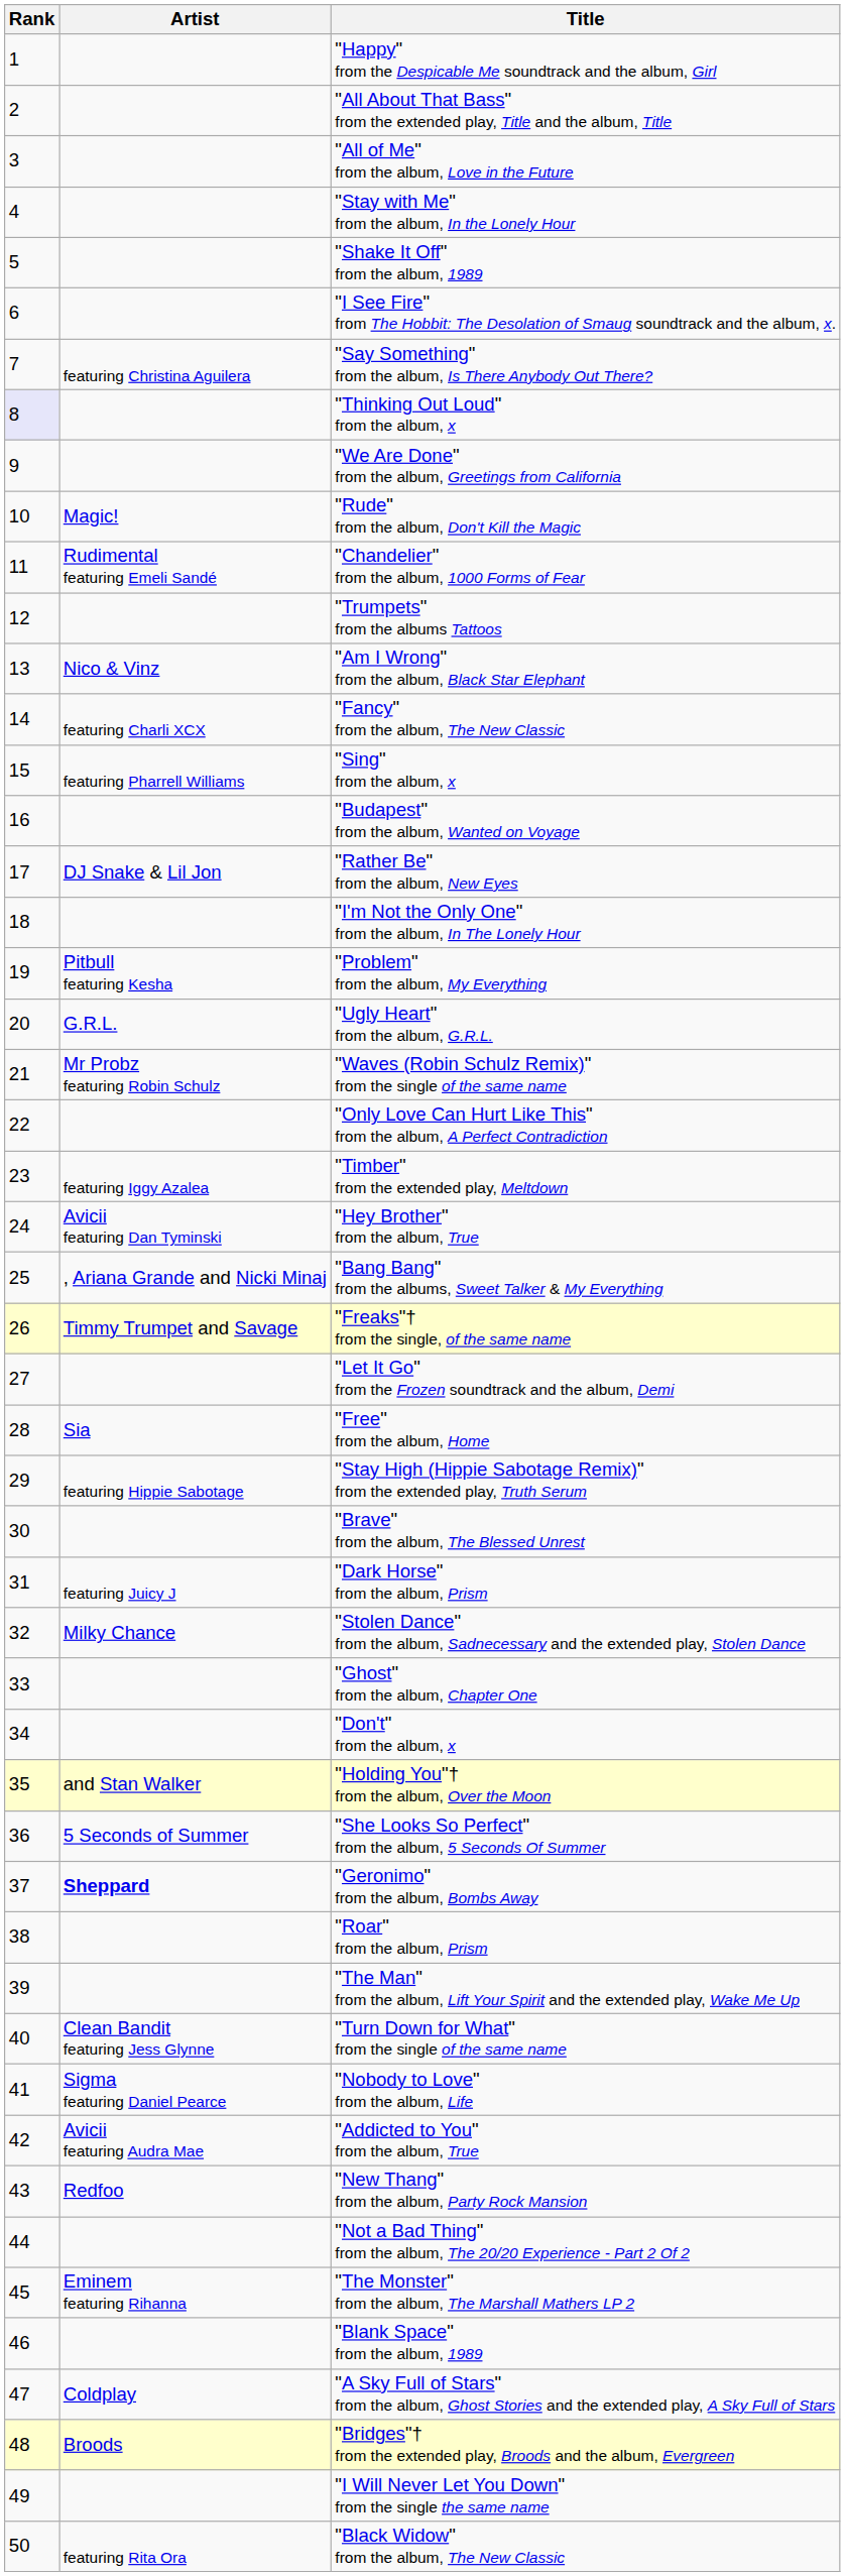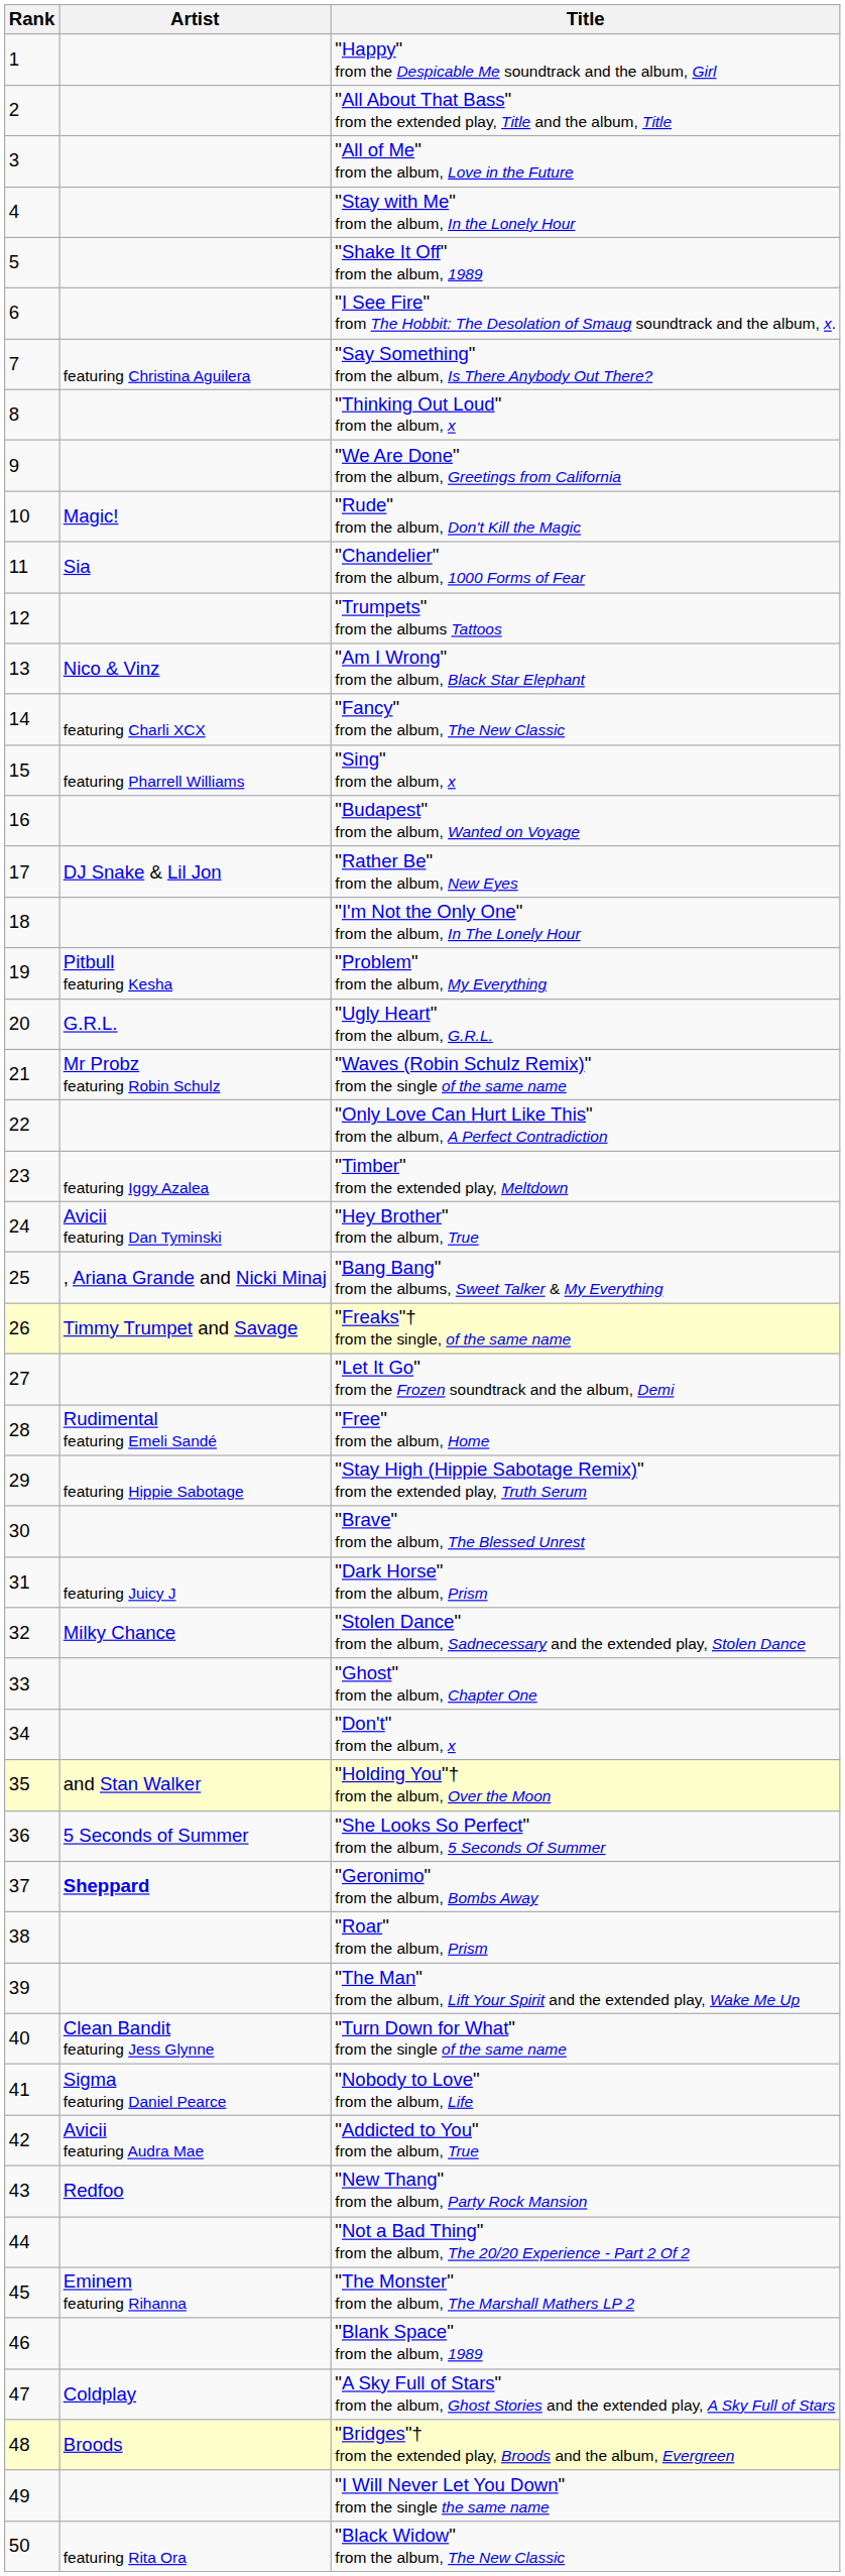 <table class="wikitable sortable">
 <tr>
 <th>Rank</th>
 <th>Artist</th>
 <th>Title</th>
 </tr>
 <tr>
 <td>1</td>
 <td></td>
 <td>"<a href='#'>Happy</a>" <br><small>from the <em><a href='#'>Despicable Me</a></em> soundtrack and the album, <em><a href='#'>Girl</a></em></small><br></td>
 </tr>
 <tr>
 <td>2</td>
 <td></td>
 <td>"<a href='#'>All About That Bass</a>" <br><small>from the extended play, <em><a href='#'>Title</a></em> and the album, <em><a href='#'>Title</a></em></small><br></td>
 </tr>
 <tr>
 <td>3</td>
 <td></td>
 <td>"<a href='#'>All of Me</a>" <br><small>from the album, <em><a href='#'>Love in the Future</a></em></small><br></td>
 </tr>
 <tr>
 <td>4</td>
 <td></td>
 <td>"<a href='#'>Stay with Me</a>" <br><small>from the album, <em><a href='#'>In the Lonely Hour</a></em></small><br></td>
 </tr>
 <tr>
 <td>5</td>
 <td></td>
 <td>"<a href='#'>Shake It Off</a>" <br><small>from the album, <em><a href='#'>1989</a></em></small><br></td>
 </tr>
 <tr>
 <td>6</td>
 <td></td>
 <td>"<a href='#'>I See Fire</a>" <br><small>from <em><a href='#'>The Hobbit: The Desolation of Smaug</a></em> soundtrack and the album, <em><a href='#'>x</a></em>.</small><br></td>
 </tr>
 <tr>
 <td>7</td>
 <td> <br><small>featuring <a href='#'>Christina Aguilera</a></small></td>
 <td>"<a href='#'>Say Something</a>" <br><small>from the album, <em><a href='#'>Is There Anybody Out There?</a></em></small><br></td>
 </tr>
 <tr>
-<td style="background: lavender;">8</td>
+<td>8</td>
 <td></td>
 <td>"<a href='#'>Thinking Out Loud</a>" <br><small>from the album, <em><a href='#'>x</a></em></small><br></td>
 </tr>
 <tr>
 <td>9</td>
 <td></td>
 <td>"<a href='#'>We Are Done</a>" <br><small>from the album, <em><a href='#'>Greetings from California</a></em></small><br></td>
 </tr>
 <tr>
 <td>10</td>
 <td><a href='#'>Magic!</a></td>
 <td>"<a href='#'>Rude</a>" <br><small>from the album, <em><a href='#'>Don't Kill the Magic</a></em></small><br></td>
 </tr>
 <tr>
 <td>11</td>
-<td><a href='#'>Rudimental</a> <br><small>featuring <a href='#'>Emeli Sandé</a></small></td>
+<td><a href='#'>Sia</a></td>
 <td>"<a href='#'>Chandelier</a>" <br><small>from the album, <em><a href='#'>1000 Forms of Fear</a></em></small><br></td>
 </tr>
 <tr>
 <td>12</td>
 <td></td>
 <td>"<a href='#'>Trumpets</a>" <br><small>from the albums <em><a href='#'>Tattoos</a></em></small><br></td>
 </tr>
 <tr>
 <td>13</td>
 <td><a href='#'>Nico & Vinz</a></td>
 <td>"<a href='#'>Am I Wrong</a>" <br><small>from the album, <em><a href='#'>Black Star Elephant</a></em></small><br></td>
 </tr>
 <tr>
 <td>14</td>
 <td> <br><small>featuring <a href='#'>Charli XCX</a></small></td>
 <td>"<a href='#'>Fancy</a>" <br><small>from the album, <em><a href='#'>The New Classic</a></em></small><br></td>
 </tr>
 <tr>
 <td>15</td>
 <td><br><small>featuring <a href='#'>Pharrell Williams</a></small><br></td>
 <td>"<a href='#'>Sing</a>" <br><small>from the album, <em><a href='#'>x</a></em></small><br></td>
 </tr>
 <tr>
 <td>16</td>
 <td></td>
 <td>"<a href='#'>Budapest</a>" <br><small>from the album, <em><a href='#'>Wanted on Voyage</a></em></small><br></td>
 </tr>
 <tr>
 <td>17</td>
 <td><a href='#'>DJ Snake</a> & <a href='#'>Lil Jon</a></td>
 <td>"<a href='#'>Rather Be</a>" <br><small>from the album, <em><a href='#'>New Eyes</a></em></small><br></td>
 </tr>
 <tr>
 <td>18</td>
 <td></td>
 <td>"<a href='#'>I'm Not the Only One</a>" <br><small>from the album, <em><a href='#'>In The Lonely Hour</a></em></small><br></td>
 </tr>
 <tr>
 <td>19</td>
 <td><a href='#'>Pitbull</a> <br><small>featuring <a href='#'>Kesha</a></small></td>
 <td>"<a href='#'>Problem</a>" <br><small>from the album, <em><a href='#'>My Everything</a></em></small><br></td>
 </tr>
 <tr>
 <td>20</td>
 <td><a href='#'>G.R.L.</a></td>
 <td>"<a href='#'>Ugly Heart</a>" <br><small>from the album, <em><a href='#'>G.R.L.</a></em></small><br></td>
 </tr>
 <tr>
 <td>21</td>
 <td><a href='#'>Mr Probz</a><small><br>featuring <a href='#'>Robin Schulz</a></small><br></td>
 <td>"<a href='#'>Waves (Robin Schulz Remix)</a>" <br><small>from the single <em><a href='#'>of the same name</a></em></small><br></td>
 </tr>
 <tr>
 <td>22</td>
 <td></td>
 <td>"<a href='#'>Only Love Can Hurt Like This</a>" <br><small>from the album, <em><a href='#'>A Perfect Contradiction</a></em></small><br></td>
 </tr>
 <tr>
 <td>23</td>
 <td> <br><small>featuring <a href='#'>Iggy Azalea</a></small></td>
 <td>"<a href='#'>Timber</a>" <br><small>from the extended play, <em><a href='#'>Meltdown</a></em></small><br></td>
 </tr>
 <tr>
 <td>24</td>
 <td><a href='#'>Avicii</a> <br><small>featuring <a href='#'>Dan Tyminski</a></small></td>
 <td>"<a href='#'>Hey Brother</a>" <br><small>from the album, <em><a href='#'>True</a></em></small><br></td>
 </tr>
 <tr>
 <td>25</td>
 <td>, <a href='#'>Ariana Grande</a> and <a href='#'>Nicki Minaj</a></td>
 <td>"<a href='#'>Bang Bang</a>" <br><small>from the albums, <em><a href='#'>Sweet Talker</a></em> & <em><a href='#'>My Everything</a></em></small><br></td>
 </tr>
 <tr bgcolor="#FFFFCC">
 <td>26</td>
 <td><a href='#'>Timmy Trumpet</a> and <a href='#'>Savage</a></td>
 <td>"<a href='#'>Freaks</a>"† <br><small>from the single, <em><a href='#'>of the same name</a></em></small><br></td>
 </tr>
 <tr>
 <td>27</td>
 <td></td>
 <td>"<a href='#'>Let It Go</a>" <br><small>from the <em><a href='#'>Frozen</a></em> soundtrack and the album, <em><a href='#'>Demi</a></em></small><br></td>
 </tr>
 <tr>
 <td>28</td>
-<td><a href='#'>Sia</a></td>
+<td><a href='#'>Rudimental</a> <br><small>featuring <a href='#'>Emeli Sandé</a></small></td>
 <td>"<a href='#'>Free</a>" <br><small>from the album, <em><a href='#'>Home</a></em></small><br></td>
 </tr>
 <tr>
 <td>29</td>
 <td> <br><small>featuring <a href='#'>Hippie Sabotage</a></small></td>
 <td>"<a href='#'>Stay High (Hippie Sabotage Remix)</a>" <br><small>from the extended play, <em><a href='#'>Truth Serum</a></em></small><br></td>
 </tr>
 <tr>
 <td>30</td>
 <td></td>
 <td>"<a href='#'>Brave</a>" <br><small>from the album, <em><a href='#'>The Blessed Unrest</a></em></small><br></td>
 </tr>
 <tr>
 <td>31</td>
 <td> <br><small>featuring <a href='#'>Juicy J</a></small></td>
 <td>"<a href='#'>Dark Horse</a>" <br><small>from the album, <em><a href='#'>Prism</a></em></small><br></td>
 </tr>
 <tr>
 <td>32</td>
 <td><a href='#'>Milky Chance</a></td>
 <td>"<a href='#'>Stolen Dance</a>" <br><small>from the album, <em><a href='#'>Sadnecessary</a></em> and the extended play, <em><a href='#'>Stolen Dance</a></em></small><br></td>
 </tr>
 <tr>
 <td>33</td>
 <td></td>
 <td>"<a href='#'>Ghost</a>" <br><small>from the album, <em><a href='#'>Chapter One</a></em></small><br></td>
 </tr>
 <tr>
 <td>34</td>
 <td></td>
 <td>"<a href='#'>Don't</a>" <br><small>from the album, <em><a href='#'>x</a></em></small><br></td>
 </tr>
 <tr bgcolor="#FFFFCC">
 <td>35</td>
 <td> and <a href='#'>Stan Walker</a></td>
 <td>"<a href='#'>Holding You</a>"† <br><small>from the album, <em><a href='#'>Over the Moon</a></em></small><br></td>
 </tr>
 <tr>
 <td>36</td>
 <td><a href='#'>5 Seconds of Summer</a></td>
 <td>"<a href='#'>She Looks So Perfect</a>" <br><small>from the album, <em><a href='#'>5 Seconds Of Summer</a></em></small><br></td>
 </tr>
 <tr>
 <td>37</td>
 <td><strong><a href='#'>Sheppard</a></strong></td>
 <td>"<a href='#'>Geronimo</a>" <br><small>from the album, <em><a href='#'>Bombs Away</a></em></small><br></td>
 </tr>
 <tr>
 <td>38</td>
 <td></td>
 <td>"<a href='#'>Roar</a>" <br><small>from the album, <em><a href='#'>Prism</a></em></small><br></td>
 </tr>
 <tr>
 <td>39</td>
 <td></td>
 <td>"<a href='#'>The Man</a>" <br><small>from the album, <em><a href='#'>Lift Your Spirit</a></em> and the extended play, <em><a href='#'>Wake Me Up</a></em></small><br></td>
 </tr>
 <tr>
 <td>40</td>
 <td><a href='#'>Clean Bandit</a> <br><small>featuring <a href='#'>Jess Glynne</a></small></td>
 <td>"<a href='#'>Turn Down for What</a>" <br><small>from the single <em><a href='#'>of the same name</a></em></small><br></td>
 </tr>
 <tr>
 <td>41</td>
 <td><a href='#'>Sigma</a> <br><small>featuring <a href='#'>Daniel Pearce</a></small></td>
 <td>"<a href='#'>Nobody to Love</a>" <br><small>from the album, <em><a href='#'>Life</a></em></small><br></td>
 </tr>
 <tr>
 <td>42</td>
 <td><a href='#'>Avicii</a> <br><small>featuring <a href='#'>Audra Mae</a></small></td>
 <td>"<a href='#'>Addicted to You</a>" <br><small>from the album, <em><a href='#'>True</a></em></small><br></td>
 </tr>
 <tr>
 <td>43</td>
 <td><a href='#'>Redfoo</a></td>
 <td>"<a href='#'>New Thang</a>" <br><small>from the album, <em><a href='#'>Party Rock Mansion</a></em></small><br></td>
 </tr>
 <tr>
 <td>44</td>
 <td></td>
 <td>"<a href='#'>Not a Bad Thing</a>" <br><small>from the album, <em><a href='#'>The 20/20 Experience - Part 2 Of 2</a></em></small><br></td>
 </tr>
 <tr>
 <td>45</td>
 <td><a href='#'>Eminem</a> <br><small>featuring <a href='#'>Rihanna</a></small></td>
 <td>"<a href='#'>The Monster</a>" <br><small>from the album, <em><a href='#'>The Marshall Mathers LP 2</a></em></small><br></td>
 </tr>
 <tr>
 <td>46</td>
 <td></td>
 <td>"<a href='#'>Blank Space</a>" <br><small>from the album, <em><a href='#'>1989</a></em></small><br></td>
 </tr>
 <tr>
 <td>47</td>
 <td><a href='#'>Coldplay</a></td>
 <td>"<a href='#'>A Sky Full of Stars</a>" <br><small>from the album, <em><a href='#'>Ghost Stories</a></em> and the extended play, <em><a href='#'>A Sky Full of Stars</a></em></small><br></td>
 </tr>
 <tr bgcolor="#FFFFCC">
 <td>48</td>
 <td><a href='#'>Broods</a></td>
 <td>"<a href='#'>Bridges</a>"† <br><small>from the extended play, <em><a href='#'>Broods</a></em> and the album, <em><a href='#'>Evergreen</a></em></small><br></td>
 </tr>
 <tr>
 <td>49</td>
 <td></td>
 <td>"<a href='#'>I Will Never Let You Down</a>" <br><small>from the single <em><a href='#'>the same name</a></em></small><br></td>
 </tr>
 <tr>
 <td>50</td>
 <td> <br><small>featuring <a href='#'>Rita Ora</a></small></td>
 <td>"<a href='#'>Black Widow</a>" <br><small>from the album, <em><a href='#'>The New Classic</a></em></small><br></td>
 </tr>
 <tr>
 </tr>
 </table>
